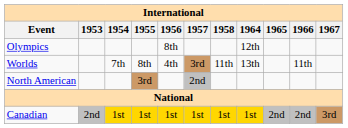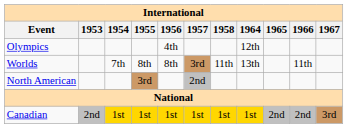 <table class="wikitable" style="text-align:center">
 <tr>
 <th style="background-color: #ffdead; " colspan=11 align=center>International</th>
 </tr>
 <tr>
 <th>Event</th>
 <th>1953</th>
 <th>1954</th>
 <th>1955</th>
 <th>1956</th>
 <th>1957</th>
 <th>1958</th>
 <th>1964</th>
 <th>1965</th>
 <th>1966</th>
 <th>1967</th>
 </tr>
 <tr>
 <td align=left><a href='#'>Olympics</a></td>
 <td></td>
 <td></td>
 <td></td>
-<td>8th</td>
+<td>4th</td>
 <td></td>
 <td></td>
 <td>12th</td>
 <td></td>
 <td></td>
 <td></td>
 </tr>
 <tr>
 <td align=left><a href='#'>Worlds</a></td>
 <td></td>
 <td>7th</td>
 <td>8th</td>
-<td>4th</td>
+<td>8th</td>
 <td bgcolor=cc9966>3rd</td>
 <td>11th</td>
 <td>13th</td>
 <td></td>
 <td>11th</td>
 <td></td>
 </tr>
 <tr>
 <td align=left><a href='#'>North American</a></td>
 <td></td>
 <td></td>
 <td bgcolor=cc9966>3rd</td>
 <td></td>
 <td bgcolor=silver>2nd</td>
 <td></td>
 <td></td>
 <td></td>
 <td></td>
 <td></td>
 </tr>
 <tr>
 <th style="background-color: #ffdead; " colspan=11 align=center>National</th>
 </tr>
 <tr>
 <td align=left><a href='#'>Canadian</a></td>
 <td bgcolor=silver>2nd</td>
 <td bgcolor=gold>1st</td>
 <td bgcolor=gold>1st</td>
 <td bgcolor=gold>1st</td>
 <td bgcolor=gold>1st</td>
 <td bgcolor=gold>1st</td>
 <td bgcolor=gold>1st</td>
 <td bgcolor=silver>2nd</td>
 <td bgcolor=silver>2nd</td>
 <td bgcolor=cc9966>3rd</td>
 </tr>
 </table>
